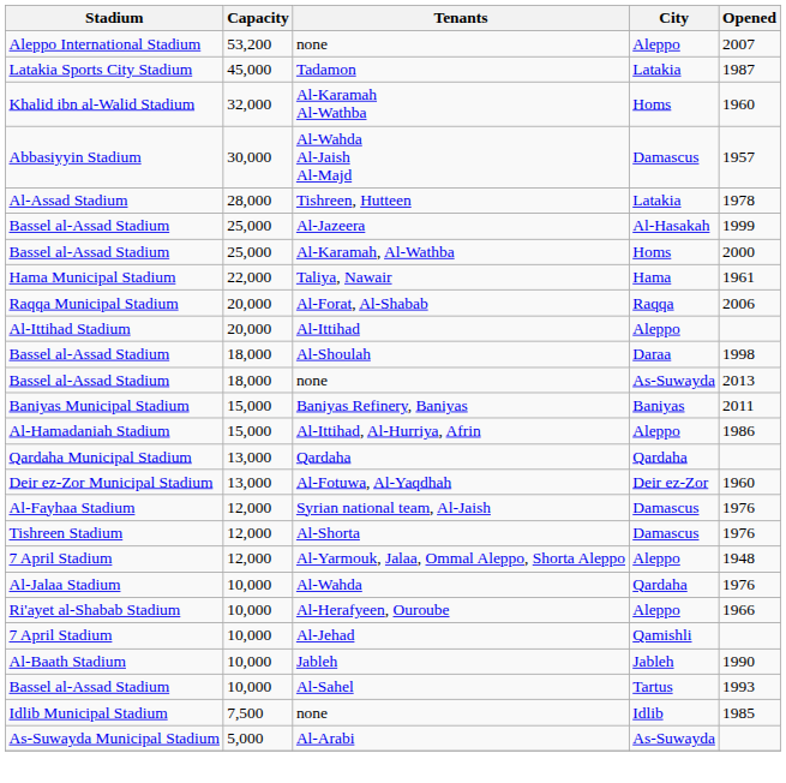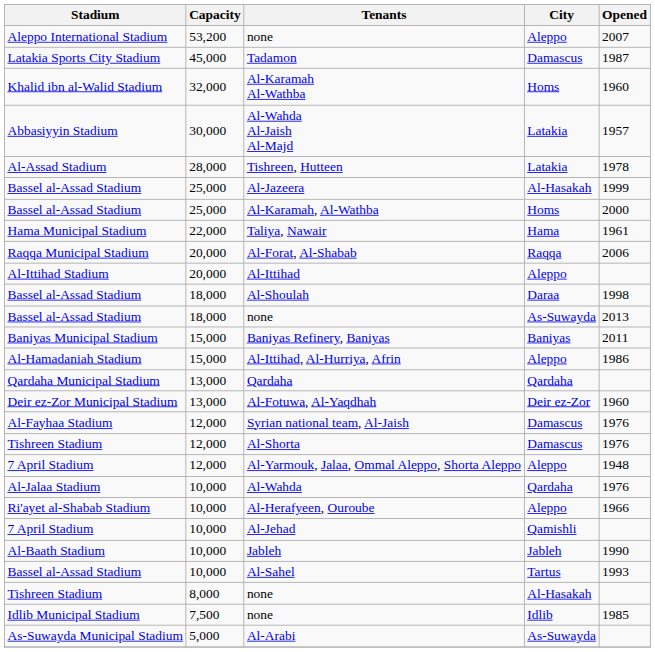 <table class="wikitable sortable">
 <tr>
 <th>Stadium</th>
 <th>Capacity</th>
 <th>Tenants</th>
 <th>City</th>
 <th>Opened</th>
 </tr>
 <tr>
 <td><a href='#'>Aleppo International Stadium</a></td>
 <td>53,200</td>
 <td>none</td>
 <td><a href='#'>Aleppo</a></td>
 <td>2007</td>
 </tr>
 <tr>
 <td><a href='#'>Latakia Sports City Stadium</a></td>
 <td>45,000</td>
 <td><a href='#'>Tadamon</a></td>
-<td><a href='#'>Latakia</a></td>
+<td><a href='#'>Damascus</a></td>
 <td>1987</td>
 </tr>
 <tr>
 <td><a href='#'>Khalid ibn al-Walid Stadium</a></td>
 <td>32,000</td>
 <td><a href='#'>Al-Karamah</a> <br> <a href='#'>Al-Wathba</a></td>
 <td><a href='#'>Homs</a></td>
 <td>1960</td>
 </tr>
 <tr>
 <td><a href='#'>Abbasiyyin Stadium</a></td>
 <td>30,000</td>
 <td><a href='#'>Al-Wahda</a><br><a href='#'>Al-Jaish</a> <br> <a href='#'>Al-Majd</a></td>
-<td><a href='#'>Damascus</a></td>
+<td><a href='#'>Latakia</a></td>
 <td>1957</td>
 </tr>
 <tr>
 <td><a href='#'>Al-Assad Stadium</a></td>
 <td>28,000</td>
 <td><a href='#'>Tishreen</a>, <a href='#'>Hutteen</a></td>
 <td><a href='#'>Latakia</a></td>
 <td>1978</td>
 </tr>
 <tr>
 <td><a href='#'>Bassel al-Assad Stadium</a></td>
 <td>25,000</td>
 <td><a href='#'>Al-Jazeera</a></td>
 <td><a href='#'>Al-Hasakah</a></td>
 <td>1999</td>
 </tr>
 <tr>
 <td><a href='#'>Bassel al-Assad Stadium</a></td>
 <td>25,000</td>
 <td><a href='#'>Al-Karamah</a>, <a href='#'>Al-Wathba</a></td>
 <td><a href='#'>Homs</a></td>
 <td>2000</td>
 </tr>
 <tr>
 <td><a href='#'>Hama Municipal Stadium</a></td>
 <td>22,000</td>
 <td><a href='#'>Taliya</a>, <a href='#'>Nawair</a></td>
 <td><a href='#'>Hama</a></td>
 <td>1961</td>
 </tr>
 <tr>
 <td><a href='#'>Raqqa Municipal Stadium</a></td>
 <td>20,000</td>
 <td><a href='#'>Al-Forat</a>, <a href='#'>Al-Shabab</a></td>
 <td><a href='#'>Raqqa</a></td>
 <td>2006</td>
 </tr>
 <tr>
 <td><a href='#'>Al-Ittihad Stadium</a></td>
 <td>20,000</td>
 <td><a href='#'>Al-Ittihad</a></td>
 <td><a href='#'>Aleppo</a></td>
 <td></td>
 </tr>
 <tr>
 <td><a href='#'>Bassel al-Assad Stadium</a></td>
 <td>18,000</td>
 <td><a href='#'>Al-Shoulah</a></td>
 <td><a href='#'>Daraa</a></td>
 <td>1998</td>
 </tr>
 <tr>
 <td><a href='#'>Bassel al-Assad Stadium</a></td>
 <td>18,000</td>
 <td>none</td>
 <td><a href='#'>As-Suwayda</a></td>
 <td>2013</td>
 </tr>
 <tr>
 <td><a href='#'>Baniyas Municipal Stadium</a></td>
 <td>15,000</td>
 <td><a href='#'>Baniyas Refinery</a>, <a href='#'>Baniyas</a></td>
 <td><a href='#'>Baniyas</a></td>
 <td>2011</td>
 </tr>
 <tr>
 <td><a href='#'>Al-Hamadaniah Stadium</a></td>
 <td>15,000</td>
 <td><a href='#'>Al-Ittihad</a>, <a href='#'>Al-Hurriya</a>, <a href='#'>Afrin</a></td>
 <td><a href='#'>Aleppo</a></td>
 <td>1986</td>
 </tr>
 <tr>
 <td><a href='#'>Qardaha Municipal Stadium</a></td>
 <td>13,000</td>
 <td><a href='#'>Qardaha</a></td>
 <td><a href='#'>Qardaha</a></td>
 <td></td>
 </tr>
 <tr>
 <td><a href='#'>Deir ez-Zor Municipal Stadium</a></td>
 <td>13,000</td>
 <td><a href='#'>Al-Fotuwa</a>, <a href='#'>Al-Yaqdhah</a></td>
 <td><a href='#'>Deir ez-Zor</a></td>
 <td>1960</td>
 </tr>
 <tr>
 <td><a href='#'>Al-Fayhaa Stadium</a></td>
 <td>12,000</td>
 <td><a href='#'>Syrian national team</a>, <a href='#'>Al-Jaish</a></td>
 <td><a href='#'>Damascus</a></td>
 <td>1976</td>
 </tr>
 <tr>
 <td><a href='#'>Tishreen Stadium</a></td>
 <td>12,000</td>
 <td><a href='#'>Al-Shorta</a></td>
 <td><a href='#'>Damascus</a></td>
 <td>1976</td>
 </tr>
 <tr>
 <td><a href='#'>7 April Stadium</a></td>
 <td>12,000</td>
 <td><a href='#'>Al-Yarmouk</a>, <a href='#'>Jalaa</a>, <a href='#'>Ommal Aleppo</a>, <a href='#'>Shorta Aleppo</a></td>
 <td><a href='#'>Aleppo</a></td>
 <td>1948</td>
 </tr>
 <tr>
 <td><a href='#'>Al-Jalaa Stadium</a></td>
 <td>10,000</td>
 <td><a href='#'>Al-Wahda</a></td>
 <td><a href='#'>Qardaha</a></td>
 <td>1976</td>
 </tr>
 <tr>
 <td><a href='#'>Ri'ayet al-Shabab Stadium</a></td>
 <td>10,000</td>
 <td><a href='#'>Al-Herafyeen</a>, <a href='#'>Ouroube</a></td>
 <td><a href='#'>Aleppo</a></td>
 <td>1966</td>
 </tr>
 <tr>
 <td><a href='#'>7 April Stadium</a></td>
 <td>10,000</td>
 <td><a href='#'>Al-Jehad</a></td>
 <td><a href='#'>Qamishli</a></td>
 <td></td>
 </tr>
 <tr>
 <td><a href='#'>Al-Baath Stadium</a></td>
 <td>10,000</td>
 <td><a href='#'>Jableh</a></td>
 <td><a href='#'>Jableh</a></td>
 <td>1990</td>
 </tr>
 <tr>
 <td><a href='#'>Bassel al-Assad Stadium</a></td>
 <td>10,000</td>
 <td><a href='#'>Al-Sahel</a></td>
 <td><a href='#'>Tartus</a></td>
 <td>1993</td>
 </tr>
 <tr>
+<td><a href='#'>Tishreen Stadium</a></td>
+<td>8,000</td>
+<td>none</td>
+<td><a href='#'>Al-Hasakah</a></td>
+<td></td>
+</tr>
+<tr>
 <td><a href='#'>Idlib Municipal Stadium</a></td>
 <td>7,500</td>
 <td>none</td>
 <td><a href='#'>Idlib</a></td>
 <td>1985</td>
 </tr>
 <tr>
 <td><a href='#'>As-Suwayda Municipal Stadium</a></td>
 <td>5,000</td>
 <td><a href='#'>Al-Arabi</a></td>
 <td><a href='#'>As-Suwayda</a></td>
 <td></td>
 </tr>
 <tr>
 </tr>
 </table>
